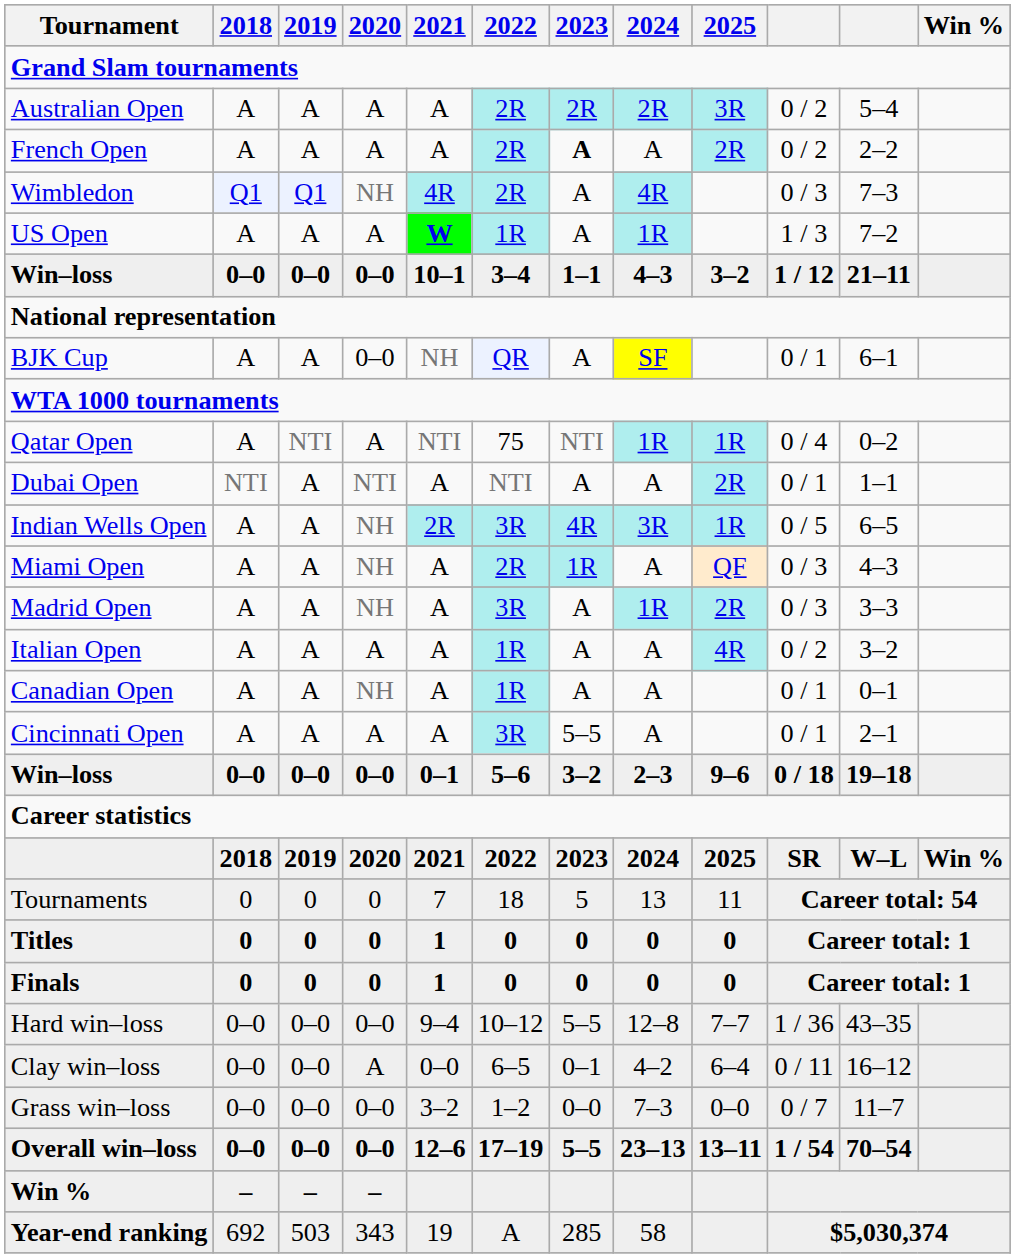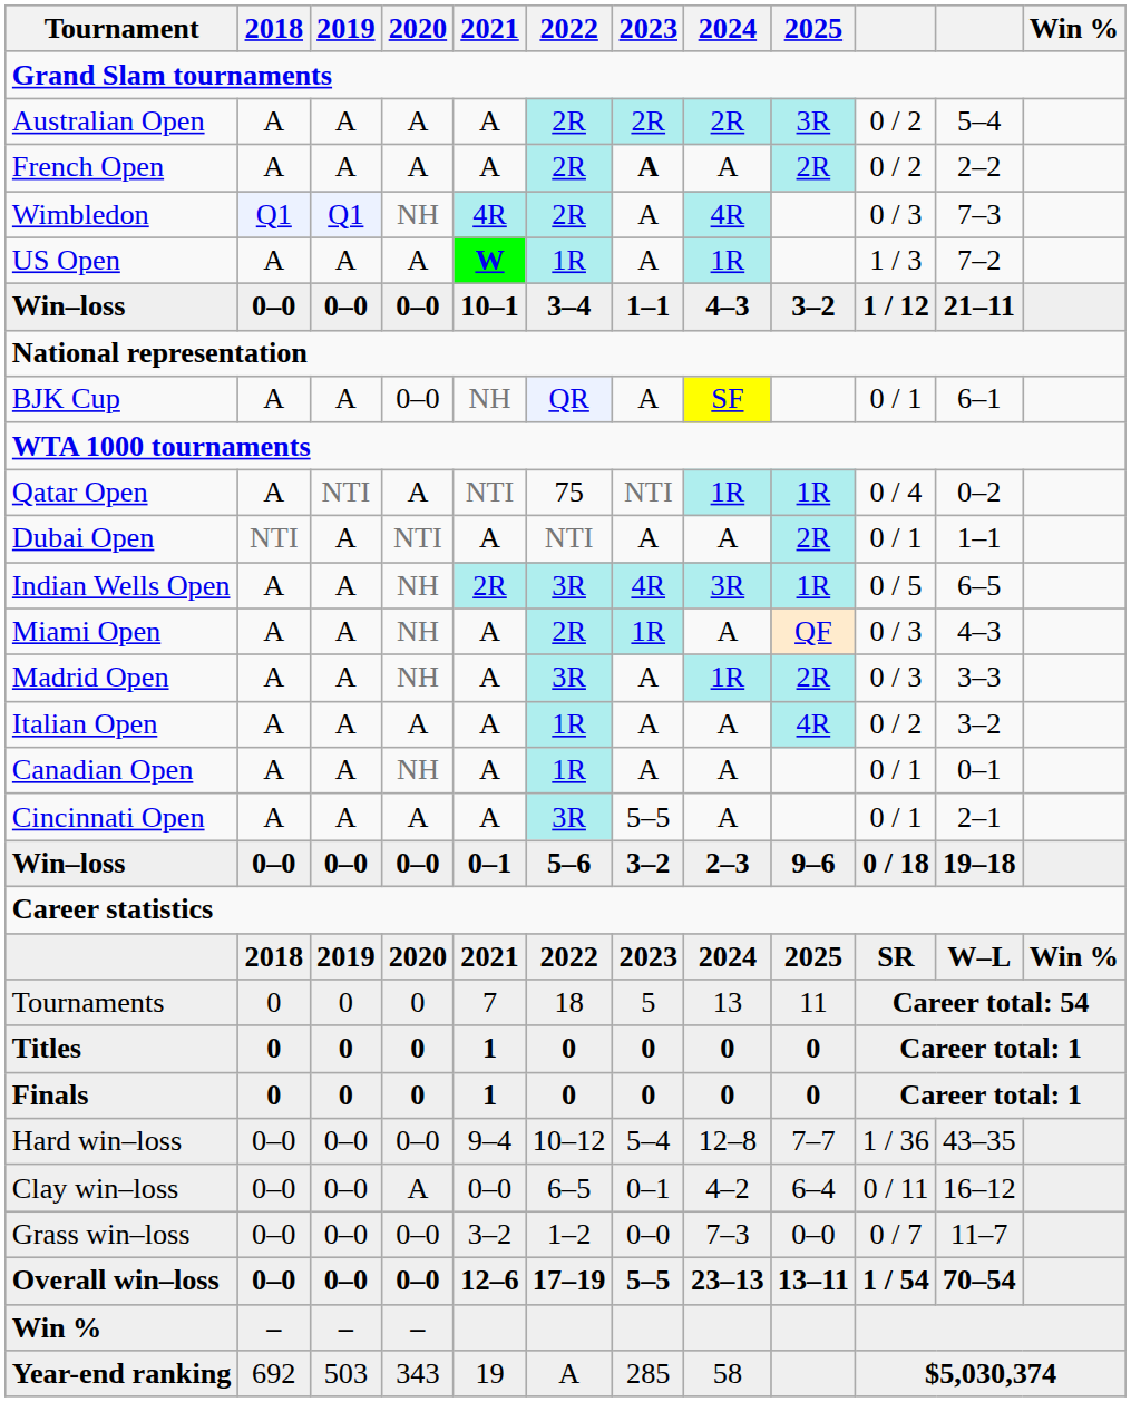 <table class="wikitable nowrap" style=text-align:center>
 <tr>
 <th>Tournament</th>
 <th><a href='#'>2018</a></th>
 <th><a href='#'>2019</a></th>
 <th><a href='#'>2020</a></th>
 <th><a href='#'>2021</a></th>
 <th><a href='#'>2022</a></th>
 <th><a href='#'>2023</a></th>
 <th><a href='#'>2024</a></th>
 <th><a href='#'>2025</a></th>
 <th></th>
 <th></th>
 <th>Win %</th>
 </tr>
 <tr>
 <td colspan="12" align="left"><strong><a href='#'>Grand Slam tournaments</a></strong></td>
 </tr>
 <tr>
 <td style="text-align:left;"><a href='#'>Australian Open</a></td>
 <td>A</td>
 <td>A</td>
 <td>A</td>
 <td>A</td>
 <td bgcolor=afeeee><a href='#'>2R</a></td>
 <td bgcolor=afeeee><a href='#'>2R</a></td>
 <td bgcolor=afeeee><a href='#'>2R</a></td>
 <td bgcolor=afeeee><a href='#'>3R</a></td>
 <td>0 / 2</td>
 <td>5–4</td>
 <td></td>
 </tr>
 <tr>
 <td style="text-align:left;"><a href='#'>French Open</a></td>
 <td>A</td>
 <td>A</td>
 <td>A</td>
 <td>A</td>
 <td bgcolor=afeeee><a href='#'>2R</a></td>
 <td><strong>A</strong></td>
 <td>A</td>
 <td bgcolor=afeeee><a href='#'>2R</a></td>
 <td>0 / 2</td>
 <td>2–2</td>
 <td></td>
 </tr>
 <tr>
 <td style="text-align:left;"><a href='#'>Wimbledon</a></td>
 <td bgcolor=ecf2ff><a href='#'>Q1</a></td>
 <td bgcolor=ecf2ff><a href='#'>Q1</a></td>
 <td style=color:#767676>NH</td>
 <td bgcolor=afeeee><a href='#'>4R</a></td>
 <td bgcolor=afeeee><a href='#'>2R</a></td>
 <td>A</td>
 <td bgcolor=afeeee><a href='#'>4R</a></td>
 <td></td>
 <td>0 / 3</td>
 <td>7–3</td>
 <td></td>
 </tr>
 <tr>
 <td style="text-align:left;"><a href='#'>US Open</a></td>
 <td>A</td>
 <td>A</td>
 <td>A</td>
 <td bgcolor=lime><a href='#'><strong>W</strong></a></td>
 <td bgcolor=afeeee><a href='#'>1R</a></td>
 <td>A</td>
 <td bgcolor=afeeee><a href='#'>1R</a></td>
 <td></td>
 <td>1 / 3</td>
 <td>7–2</td>
 <td></td>
 </tr>
 <tr style="font-weight:bold;background:#efefef;">
 <td style=text-align:left>Win–loss</td>
 <td>0–0</td>
 <td>0–0</td>
 <td>0–0</td>
 <td>10–1</td>
 <td>3–4</td>
 <td>1–1</td>
 <td>4–3</td>
 <td>3–2</td>
 <td>1 / 12</td>
 <td>21–11</td>
 <td></td>
 </tr>
 <tr>
 <td colspan="12" align="left"><strong>National representation</strong></td>
 </tr>
 <tr>
 <td align="left"><a href='#'>BJK Cup</a></td>
 <td>A</td>
 <td>A</td>
 <td>0–0</td>
 <td style=color:#767676>NH</td>
 <td bgcolor=ecf2ff><a href='#'>QR</a></td>
 <td>A</td>
 <td bgcolor=yellow><a href='#'>SF</a></td>
 <td></td>
 <td>0 / 1</td>
 <td>6–1</td>
 <td></td>
 </tr>
 <tr>
 <td colspan="12" align="left"><strong><a href='#'>WTA 1000 tournaments</a></strong></td>
 </tr>
 <tr>
 <td align="left"><a href='#'>Qatar Open</a></td>
 <td>A</td>
 <td style=color:#767676>NTI</td>
 <td>A</td>
 <td style=color:#767676>NTI</td>
 <td>75</td>
 <td style=color:#767676>NTI</td>
 <td bgcolor=afeeee><a href='#'>1R</a></td>
 <td bgcolor=afeeee><a href='#'>1R</a></td>
 <td>0 / 4</td>
 <td>0–2</td>
 <td></td>
 </tr>
 <tr>
 <td align="left"><a href='#'>Dubai Open</a></td>
 <td style=color:#767676>NTI</td>
 <td>A</td>
 <td style=color:#767676>NTI</td>
 <td>A</td>
 <td style=color:#767676>NTI</td>
 <td>A</td>
 <td>A</td>
 <td bgcolor=afeeee><a href='#'>2R</a></td>
 <td>0 / 1</td>
 <td>1–1</td>
 <td></td>
 </tr>
 <tr>
 <td align="left"><a href='#'>Indian Wells Open</a></td>
 <td>A</td>
 <td>A</td>
 <td style=color:#767676>NH</td>
 <td bgcolor=afeeee><a href='#'>2R</a></td>
 <td bgcolor=afeeee><a href='#'>3R</a></td>
 <td bgcolor=afeeee><a href='#'>4R</a></td>
 <td bgcolor=afeeee><a href='#'>3R</a></td>
 <td bgcolor=afeeee><a href='#'>1R</a></td>
 <td>0 / 5</td>
 <td>6–5</td>
 <td></td>
 </tr>
 <tr>
 <td align="left"><a href='#'>Miami Open</a></td>
 <td>A</td>
 <td>A</td>
 <td style=color:#767676>NH</td>
 <td>A</td>
 <td bgcolor=afeeee><a href='#'>2R</a></td>
 <td bgcolor=afeeee><a href='#'>1R</a></td>
 <td>A</td>
 <td bgcolor=ffebcd><a href='#'>QF</a></td>
 <td>0 / 3</td>
 <td>4–3</td>
 <td></td>
 </tr>
 <tr>
 <td align="left"><a href='#'>Madrid Open</a></td>
 <td>A</td>
 <td>A</td>
 <td style=color:#767676>NH</td>
 <td>A</td>
 <td bgcolor=afeeee><a href='#'>3R</a></td>
 <td>A</td>
 <td bgcolor=afeeee><a href='#'>1R</a></td>
 <td bgcolor=afeeee><a href='#'>2R</a></td>
 <td>0 / 3</td>
 <td>3–3</td>
 <td></td>
 </tr>
 <tr>
 <td align="left"><a href='#'>Italian Open</a></td>
 <td>A</td>
 <td>A</td>
 <td>A</td>
 <td>A</td>
 <td bgcolor=afeeee><a href='#'>1R</a></td>
 <td>A</td>
 <td>A</td>
 <td bgcolor=afeeee><a href='#'>4R</a></td>
 <td>0 / 2</td>
 <td>3–2</td>
 <td></td>
 </tr>
 <tr>
 <td align="left"><a href='#'>Canadian Open</a></td>
 <td>A</td>
 <td>A</td>
 <td style=color:#767676>NH</td>
 <td>A</td>
 <td bgcolor=afeeee><a href='#'>1R</a></td>
 <td>A</td>
 <td>A</td>
 <td></td>
 <td>0 / 1</td>
 <td>0–1</td>
 <td></td>
 </tr>
 <tr>
 <td align="left"><a href='#'>Cincinnati Open</a></td>
 <td>A</td>
 <td>A</td>
 <td>A</td>
 <td>A</td>
 <td bgcolor=afeeee><a href='#'>3R</a></td>
 <td>5–5</td>
 <td>A</td>
 <td></td>
 <td>0 / 1</td>
 <td>2–1</td>
 <td></td>
 </tr>
 <tr style="font-weight:bold;background:#efefef;">
 <td style=text-align:left>Win–loss</td>
 <td>0–0</td>
 <td>0–0</td>
 <td>0–0</td>
 <td>0–1</td>
 <td>5–6</td>
 <td>3–2</td>
 <td>2–3</td>
 <td>9–6</td>
 <td>0 / 18</td>
 <td>19–18</td>
 <td></td>
 </tr>
 <tr>
 <td colspan="12" align="left"><strong>Career statistics</strong></td>
 </tr>
 <tr style=font-weight:bold;background:#efefef>
 <td></td>
 <td>2018</td>
 <td>2019</td>
 <td>2020</td>
 <td>2021</td>
 <td>2022</td>
 <td>2023</td>
 <td>2024</td>
 <td>2025</td>
 <td>SR</td>
 <td>W–L</td>
 <td>Win %</td>
 </tr>
 <tr style=background:#efefef;>
 <td align=left>Tournaments</td>
 <td>0</td>
 <td>0</td>
 <td>0</td>
 <td>7</td>
 <td>18</td>
 <td>5</td>
 <td>13</td>
 <td>11</td>
 <td colspan="3"><strong>Career total: 54</strong></td>
 </tr>
 <tr style=background:#efefef;font-weight:bold>
 <td align=left>Titles</td>
 <td>0</td>
 <td>0</td>
 <td>0</td>
 <td>1</td>
 <td>0</td>
 <td>0</td>
 <td>0</td>
 <td>0</td>
 <td colspan="3">Career total: 1</td>
 </tr>
 <tr style=background:#efefef;font-weight:bold>
 <td align=left>Finals</td>
 <td>0</td>
 <td>0</td>
 <td>0</td>
 <td>1</td>
 <td>0</td>
 <td>0</td>
 <td>0</td>
 <td>0</td>
 <td colspan="3">Career total: 1</td>
 </tr>
 <tr bgcolor=efefef>
 <td align=left>Hard win–loss</td>
 <td>0–0</td>
 <td>0–0</td>
 <td>0–0</td>
 <td>9–4</td>
 <td>10–12</td>
-<td>5–5</td>
+<td>5–4</td>
 <td>12–8</td>
 <td>7–7</td>
 <td>1 / 36</td>
 <td>43–35</td>
 <td></td>
 </tr>
 <tr bgcolor=efefef>
 <td align=left>Clay win–loss</td>
 <td>0–0</td>
 <td>0–0</td>
 <td>A</td>
 <td>0–0</td>
 <td>6–5</td>
 <td>0–1</td>
 <td>4–2</td>
 <td>6–4</td>
 <td>0 / 11</td>
 <td>16–12</td>
 <td></td>
 </tr>
 <tr bgcolor=efefef>
 <td align=left>Grass win–loss</td>
 <td>0–0</td>
 <td>0–0</td>
 <td>0–0</td>
 <td>3–2</td>
 <td>1–2</td>
 <td>0–0</td>
 <td>7–3</td>
 <td>0–0</td>
 <td>0 / 7</td>
 <td>11–7</td>
 <td></td>
 </tr>
 <tr style=background:#efefef;font-weight:bold>
 <td align=left>Overall win–loss</td>
 <td>0–0</td>
 <td>0–0</td>
 <td>0–0</td>
 <td>12–6</td>
 <td>17–19</td>
 <td>5–5</td>
 <td>23–13</td>
 <td>13–11</td>
 <td>1 / 54</td>
 <td>70–54</td>
 <td></td>
 </tr>
 <tr style=font-weight:bold;background:#efefef>
 <td style=text-align:left>Win %</td>
 <td>–</td>
 <td>–</td>
 <td>–</td>
 <td></td>
 <td></td>
 <td></td>
 <td></td>
 <td></td>
 <td colspan="3"></td>
 </tr>
 <tr bgcolor=efefef>
 <td align=left><strong>Year-end ranking</strong></td>
 <td>692</td>
 <td>503</td>
 <td>343</td>
 <td>19</td>
 <td>A</td>
 <td>285</td>
 <td>58</td>
 <td></td>
 <td colspan="3"><strong>$5,030,374</strong></td>
 </tr>
 </table>
